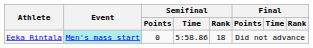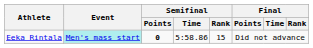 <table class="wikitable" style="font-size:90%">
 <tr>
 <th rowspan=2>Athlete</th>
 <th rowspan=2>Event</th>
 <th colspan=3>Semifinal</th>
 <th colspan=3>Final</th>
 </tr>
 <tr>
 <th>Points</th>
 <th>Time</th>
 <th>Rank</th>
 <th>Points</th>
 <th>Time</th>
 <th>Rank</th>
 </tr>
 <tr align=center>
 <td align=left><a href='#'>Eeka Rintala</a></td>
 <td align=left style="background: paleturquoise;"><a href='#'>Men's mass start</a></td>
-<td>0</td>
+<td><strong>0</strong></td>
 <td>5:58.86</td>
-<td>18</td>
+<td>15</td>
 <td colspan=3>Did not advance</td>
 </tr>
 </table>
